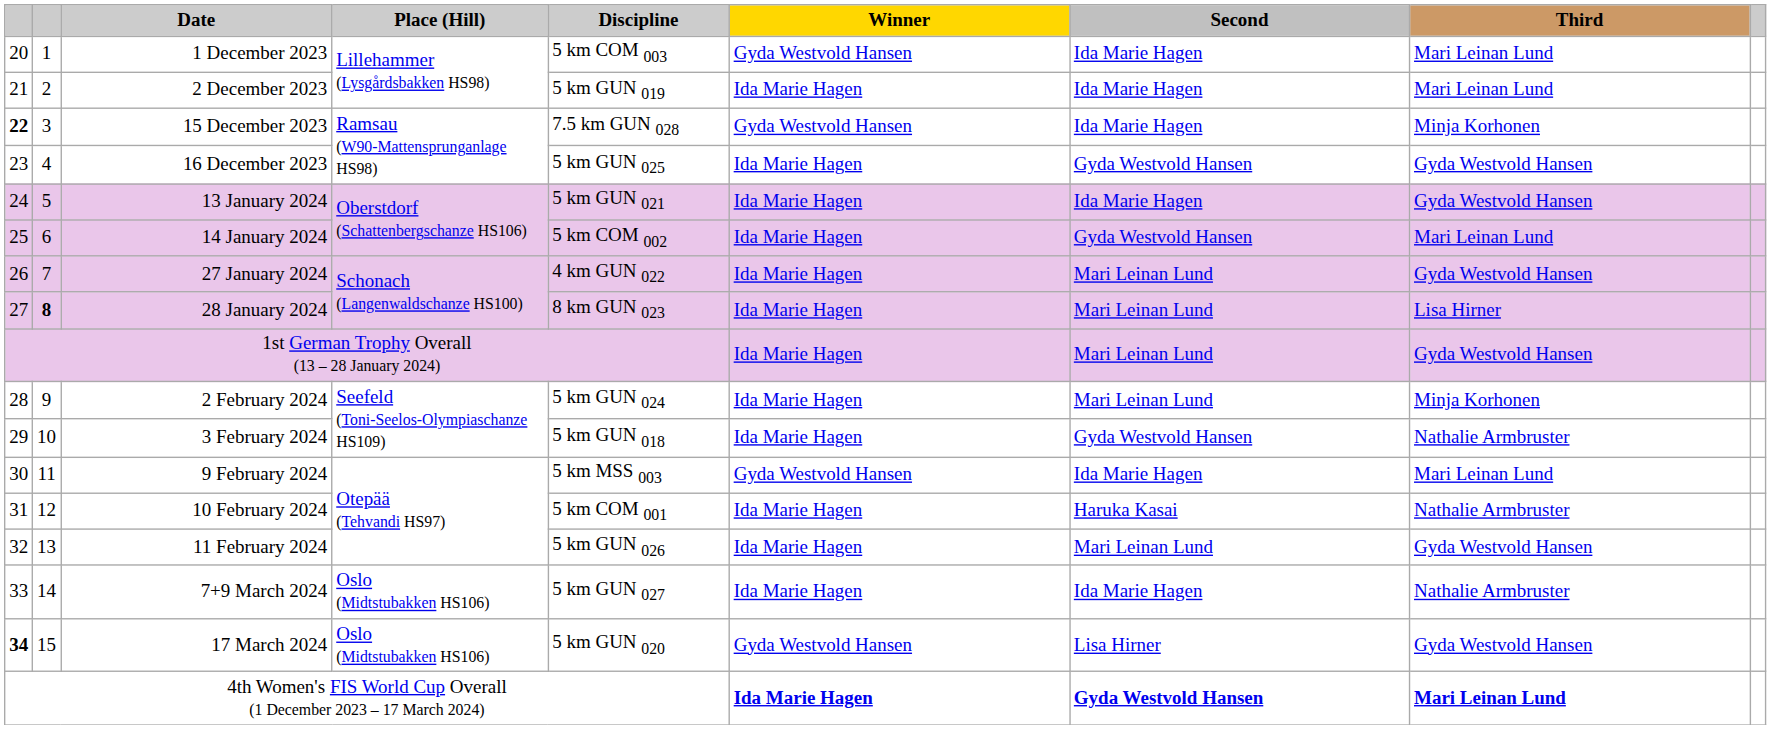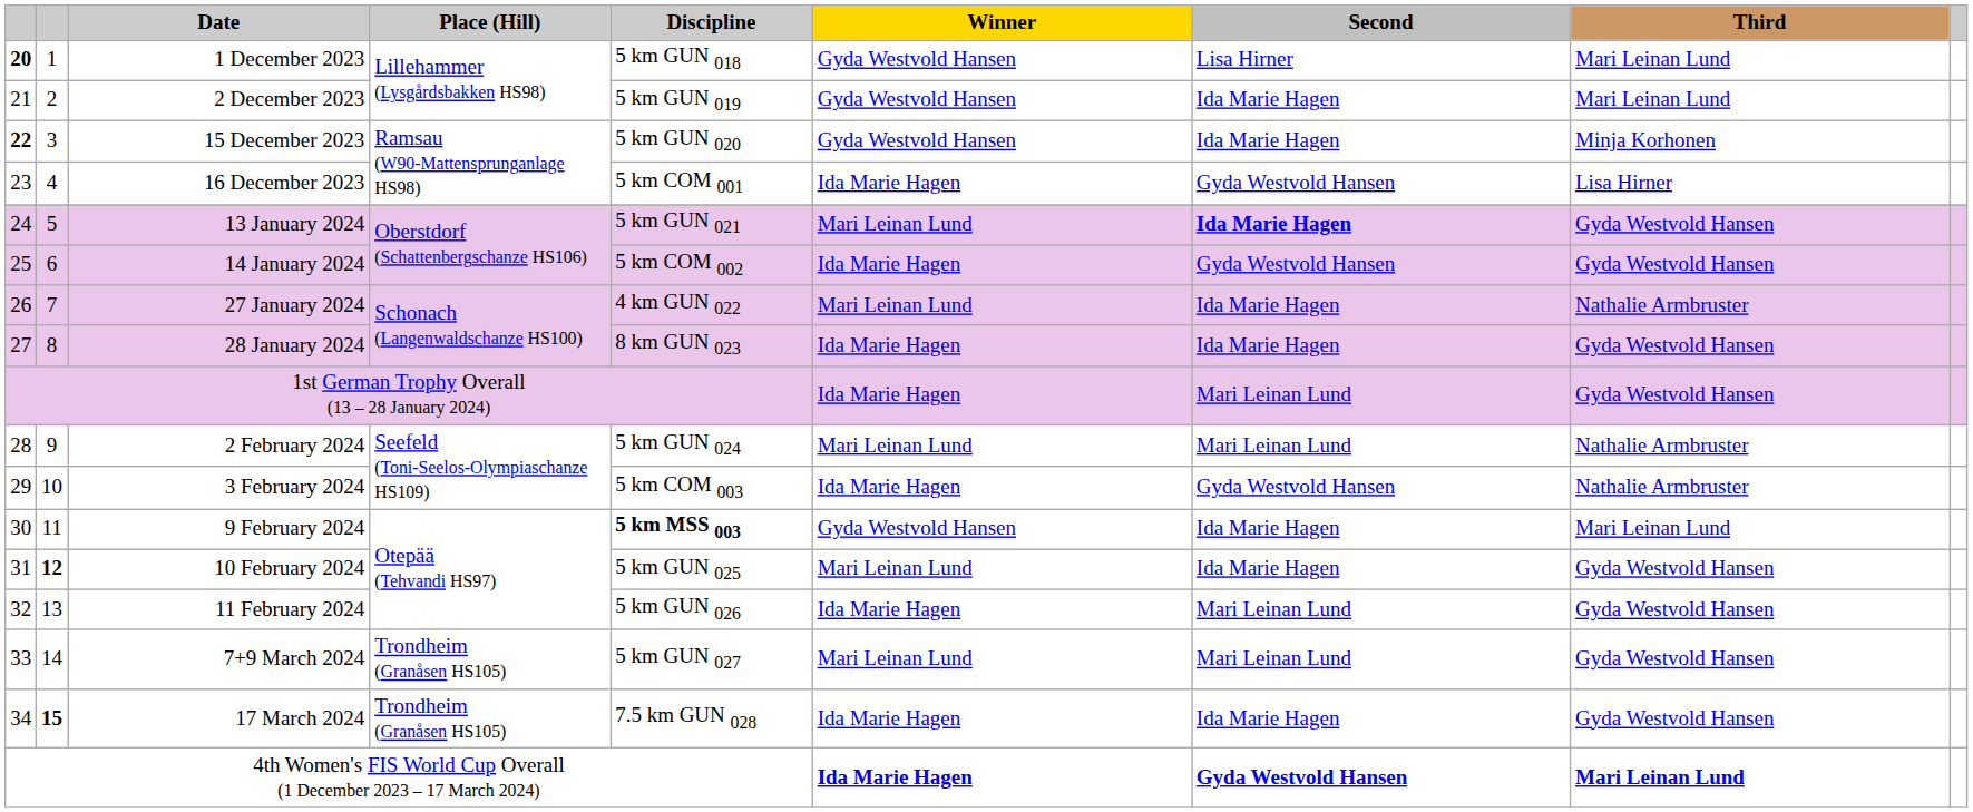 <table class="wikitable plainrowheaders" style="background:#fff; font-size:86%; line-height:16px; border:grey solid 1px; border-collapse:collapse;">
 <tr>
 <th scope="col" style="background:#ccc; width=5 px;"></th>
 <th scope="col" style="background:#ccc; width=5 px;"></th>
 <th scope="col" style="background:#ccc; width:190px;">Date</th>
 <th scope="col" style="background:#ccc; width:150px;">Place (Hill)</th>
 <th scope="col" style="background:#ccc; width:125px;">Discipline</th>
 <th scope="col" style="background:gold; width:240px;">Winner</th>
 <th scope="col" style="background:silver; width:240px;">Second</th>
 <th scope="col" style="background:#c96; width:240px;">Third</th>
 <th scope="col" style="background:#ccc; width:5px;"></th>
 </tr>
 <tr>
-<td align="center">20</td>
+<td align="center"><strong>20</strong></td>
 <td align="center">1</td>
 <td align="right">1 December 2023</td>
 <td rowspan=2> <a href='#'>Lillehammer</a><br><small>(<a href='#'>Lysgårdsbakken</a> HS98)</small></td>
-<td>5 km COM <sub>003</sub></td>
+<td>5 km GUN <sub>018</sub></td>
 <td> <a href='#'>Gyda Westvold Hansen</a></td>
-<td> <a href='#'>Ida Marie Hagen</a></td>
+<td> <a href='#'>Lisa Hirner</a></td>
 <td> <a href='#'>Mari Leinan Lund</a></td>
 <td></td>
 </tr>
 <tr>
 <td align="center">21</td>
 <td align="center">2</td>
 <td align="right">2 December 2023</td>
 <td>5 km GUN <sub>019</sub></td>
-<td> <a href='#'>Ida Marie Hagen</a></td>
+<td> <a href='#'>Gyda Westvold Hansen</a></td>
 <td> <a href='#'>Ida Marie Hagen</a></td>
 <td> <a href='#'>Mari Leinan Lund</a></td>
 <td></td>
 </tr>
 <tr>
 <td align="center"><strong>22</strong></td>
 <td align="center">3</td>
 <td align="right">15 December 2023</td>
 <td rowspan=2> <a href='#'>Ramsau</a><br><small>(<a href='#'>W90-Mattensprunganlage</a> HS98)</small></td>
-<td>7.5 km GUN <sub>028</sub></td>
+<td>5 km GUN <sub>020</sub></td>
 <td> <a href='#'>Gyda Westvold Hansen</a></td>
 <td> <a href='#'>Ida Marie Hagen</a></td>
 <td> <a href='#'>Minja Korhonen</a></td>
 <td></td>
 </tr>
 <tr>
 <td align="center">23</td>
 <td align="center">4</td>
 <td align="right">16 December 2023</td>
-<td>5 km GUN <sub>025</sub></td>
+<td>5 km COM <sub>001</sub></td>
 <td> <a href='#'>Ida Marie Hagen</a></td>
 <td> <a href='#'>Gyda Westvold Hansen</a></td>
-<td> <a href='#'>Gyda Westvold Hansen</a></td>
+<td> <a href='#'>Lisa Hirner</a></td>
 <td></td>
 </tr>
 <tr bgcolor=#eac6ea>
 <td align="center">24</td>
 <td align="center">5</td>
 <td align="right">13 January 2024</td>
 <td rowspan="2"> <a href='#'>Oberstdorf</a><br><small>(<a href='#'>Schattenbergschanze</a> HS106)</small></td>
 <td>5 km GUN <sub>021</sub></td>
-<td> <a href='#'>Ida Marie Hagen</a></td>
-<td> <a href='#'>Ida Marie Hagen</a></td>
+<td> <a href='#'>Mari Leinan Lund</a></td>
+<td><strong> <a href='#'>Ida Marie Hagen</a></strong></td>
 <td> <a href='#'>Gyda Westvold Hansen</a></td>
 <td></td>
 </tr>
 <tr bgcolor=#eac6ea>
 <td align="center">25</td>
 <td align="center">6</td>
 <td align="right">14 January 2024</td>
 <td>5 km COM <sub>002</sub></td>
 <td> <a href='#'>Ida Marie Hagen</a></td>
 <td> <a href='#'>Gyda Westvold Hansen</a></td>
-<td> <a href='#'>Mari Leinan Lund</a></td>
+<td> <a href='#'>Gyda Westvold Hansen</a></td>
 <td></td>
 </tr>
 <tr bgcolor=#eac6ea>
 <td align=center>26</td>
 <td align=center>7</td>
 <td align=right>27 January 2024</td>
 <td rowspan=2> <a href='#'>Schonach</a><br><small>(<a href='#'>Langenwaldschanze</a> HS100)</small></td>
 <td>4 km GUN <sub>022</sub></td>
+<td> <a href='#'>Mari Leinan Lund</a></td>
 <td> <a href='#'>Ida Marie Hagen</a></td>
-<td> <a href='#'>Mari Leinan Lund</a></td>
-<td> <a href='#'>Gyda Westvold Hansen</a></td>
+<td> <a href='#'>Nathalie Armbruster</a></td>
 <td></td>
 </tr>
 <tr bgcolor=#eac6ea>
 <td align=center>27</td>
-<td align=center><strong>8</strong></td>
+<td align=center>8</td>
 <td align=right>28 January 2024</td>
 <td>8 km GUN <sub>023</sub></td>
 <td> <a href='#'>Ida Marie Hagen</a></td>
-<td> <a href='#'>Mari Leinan Lund</a></td>
-<td> <a href='#'>Lisa Hirner</a></td>
+<td> <a href='#'>Ida Marie Hagen</a></td>
+<td> <a href='#'>Gyda Westvold Hansen</a></td>
 <td></td>
 </tr>
 <tr bgcolor=#eac6ea>
 <td colspan="5" align="center">1st <a href='#'>German Trophy</a> Overall<br><small>(13 – 28 January 2024)</small></td>
 <td> <a href='#'>Ida Marie Hagen</a></td>
 <td> <a href='#'>Mari Leinan Lund</a></td>
 <td> <a href='#'>Gyda Westvold Hansen</a></td>
 <td></td>
 </tr>
 <tr>
 <td align="center">28</td>
 <td align="center">9</td>
 <td align="right">2 February 2024</td>
 <td rowspan=2> <a href='#'>Seefeld</a><br><small>(<a href='#'>Toni-Seelos-Olympiaschanze</a> HS109)</small></td>
 <td>5 km GUN <sub>024</sub></td>
-<td> <a href='#'>Ida Marie Hagen</a></td>
 <td> <a href='#'>Mari Leinan Lund</a></td>
-<td> <a href='#'>Minja Korhonen</a></td>
+<td> <a href='#'>Mari Leinan Lund</a></td>
+<td> <a href='#'>Nathalie Armbruster</a></td>
 <td></td>
 </tr>
 <tr>
 <td align="center">29</td>
 <td align="center">10</td>
 <td align="right">3 February 2024</td>
-<td>5 km GUN <sub>018</sub></td>
+<td>5 km COM <sub>003</sub></td>
 <td> <a href='#'>Ida Marie Hagen</a></td>
 <td> <a href='#'>Gyda Westvold Hansen</a></td>
 <td> <a href='#'>Nathalie Armbruster</a></td>
 <td></td>
 </tr>
 <tr>
 <td align="center">30</td>
 <td align="center">11</td>
 <td align="right">9 February 2024</td>
 <td rowspan="3"> <a href='#'>Otepää</a><br><small>(<a href='#'>Tehvandi</a> HS97)</small></td>
-<td>5 km MSS <sub>003</sub></td>
+<td><strong>5 km MSS <sub>003</sub></strong></td>
 <td> <a href='#'>Gyda Westvold Hansen</a></td>
 <td> <a href='#'>Ida Marie Hagen</a></td>
 <td> <a href='#'>Mari Leinan Lund</a></td>
 <td></td>
 </tr>
 <tr>
 <td align="center">31</td>
-<td align="center">12</td>
+<td align="center"><strong>12</strong></td>
 <td align="right">10 February 2024</td>
-<td>5 km COM <sub>001</sub></td>
+<td>5 km GUN <sub>025</sub></td>
+<td> <a href='#'>Mari Leinan Lund</a></td>
 <td> <a href='#'>Ida Marie Hagen</a></td>
-<td> <a href='#'>Haruka Kasai</a></td>
-<td> <a href='#'>Nathalie Armbruster</a></td>
+<td> <a href='#'>Gyda Westvold Hansen</a></td>
 <td></td>
 </tr>
 <tr>
 <td align="center">32</td>
 <td align="center">13</td>
 <td align="right">11 February 2024</td>
 <td>5 km GUN <sub>026</sub></td>
 <td> <a href='#'>Ida Marie Hagen</a></td>
 <td> <a href='#'>Mari Leinan Lund</a></td>
 <td> <a href='#'>Gyda Westvold Hansen</a></td>
 <td></td>
 </tr>
 <tr>
 <td align=center>33</td>
 <td align=center>14</td>
 <td align=right>7+9 March 2024</td>
-<td> <a href='#'>Oslo</a><br><small>(<a href='#'>Midtstubakken</a> HS106)</small></td>
+<td> <a href='#'>Trondheim</a><br><small>(<a href='#'>Granåsen</a> HS105)</small></td>
 <td>5 km GUN <sub>027</sub></td>
-<td> <a href='#'>Ida Marie Hagen</a></td>
-<td> <a href='#'>Ida Marie Hagen</a></td>
-<td> <a href='#'>Nathalie Armbruster</a></td>
+<td> <a href='#'>Mari Leinan Lund</a></td>
+<td> <a href='#'>Mari Leinan Lund</a></td>
+<td> <a href='#'>Gyda Westvold Hansen</a></td>
 <td></td>
 </tr>
 <tr>
-<td align=center><strong>34</strong></td>
-<td align=center>15</td>
+<td align=center>34</td>
+<td align=center><strong>15</strong></td>
 <td align=right>17 March 2024</td>
-<td> <a href='#'>Oslo</a><br><small>(<a href='#'>Midtstubakken</a> HS106)</small></td>
-<td>5 km GUN <sub>020</sub></td>
-<td> <a href='#'>Gyda Westvold Hansen</a></td>
-<td> <a href='#'>Lisa Hirner</a></td>
+<td> <a href='#'>Trondheim</a><br><small>(<a href='#'>Granåsen</a> HS105)</small></td>
+<td>7.5 km GUN <sub>028</sub></td>
+<td> <a href='#'>Ida Marie Hagen</a></td>
+<td> <a href='#'>Ida Marie Hagen</a></td>
 <td> <a href='#'>Gyda Westvold Hansen</a></td>
 <td></td>
 </tr>
 <tr>
 <td colspan="5" align="center">4th Women's <a href='#'>FIS World Cup</a> Overall<br><small>(1 December 2023 – 17 March 2024)</small></td>
 <td> <strong><a href='#'>Ida Marie Hagen</a></strong></td>
 <td> <strong><a href='#'>Gyda Westvold Hansen</a></strong></td>
 <td> <strong><a href='#'>Mari Leinan Lund</a></strong></td>
 <td></td>
 </tr>
 </table>
